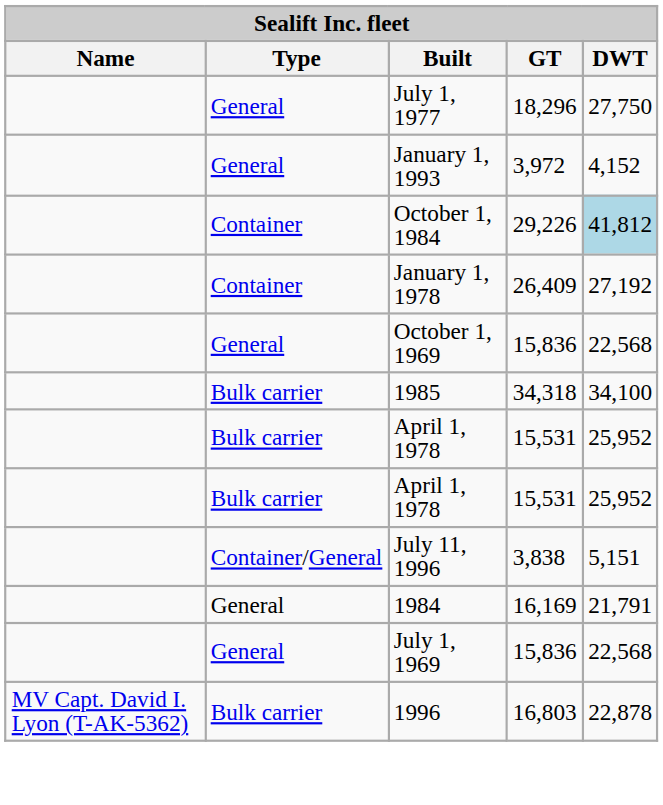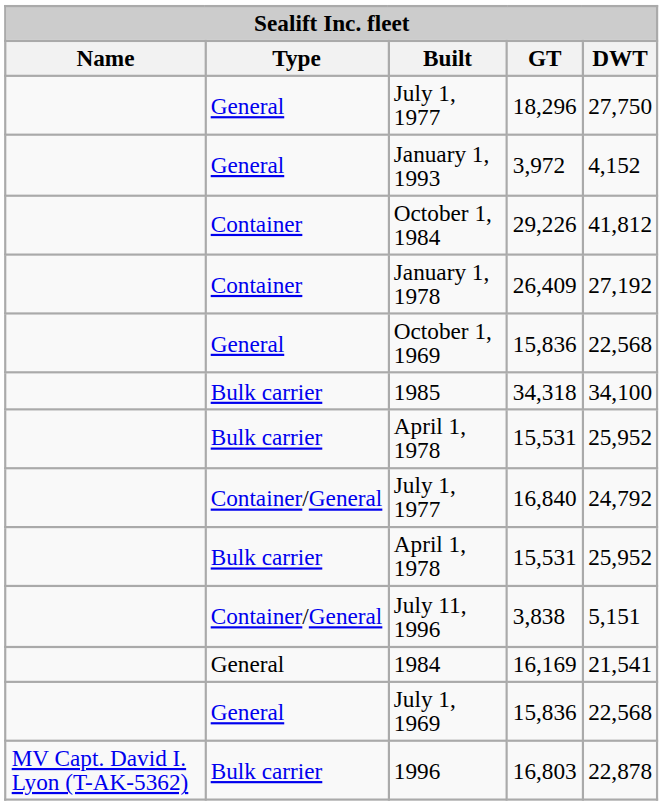 <table class="wikitable" style="float:right;width:300px;font-size:8pt; margin-left:15px">
 <tr bgcolor="#CCCCCC" align="center">
 <td colspan="5"><strong>Sealift Inc. fleet</strong></td>
 </tr>
 <tr bgcolor="#CCCCCC" align="center">
 <th>Name</th>
 <th>Type</th>
 <th>Built</th>
 <th>GT</th>
 <th>DWT</th>
 </tr>
 <tr>
 <td></td>
 <td><a href='#'>General</a></td>
 <td>July 1, 1977</td>
 <td>18,296</td>
 <td>27,750</td>
 </tr>
 <tr>
 <td></td>
 <td><a href='#'>General</a></td>
 <td>January 1, 1993</td>
 <td>3,972</td>
 <td>4,152</td>
 </tr>
 <tr>
 <td></td>
 <td><a href='#'>Container</a></td>
 <td>October 1, 1984</td>
 <td>29,226</td>
-<td style="background: lightblue;">41,812</td>
+<td>41,812</td>
 </tr>
 <tr>
 <td></td>
 <td><a href='#'>Container</a></td>
 <td>January 1, 1978</td>
 <td>26,409</td>
 <td>27,192</td>
 </tr>
 <tr>
 <td></td>
 <td><a href='#'>General</a></td>
 <td>October 1, 1969</td>
 <td>15,836</td>
 <td>22,568</td>
 </tr>
 <tr>
 <td></td>
 <td><a href='#'>Bulk carrier</a></td>
 <td>1985</td>
 <td>34,318</td>
 <td>34,100</td>
 </tr>
 <tr>
 <td></td>
 <td><a href='#'>Bulk carrier</a></td>
 <td>April 1, 1978</td>
 <td>15,531</td>
 <td>25,952</td>
 </tr>
 <tr>
 <td></td>
+<td><a href='#'>Container</a>/<a href='#'>General</a></td>
+<td>July 1, 1977</td>
+<td>16,840</td>
+<td>24,792</td>
+</tr>
+<tr>
+<td></td>
 <td><a href='#'>Bulk carrier</a></td>
 <td>April 1, 1978</td>
 <td>15,531</td>
 <td>25,952</td>
 </tr>
 <tr>
 <td></td>
 <td><a href='#'>Container</a>/<a href='#'>General</a></td>
 <td>July 11, 1996</td>
 <td>3,838</td>
 <td>5,151</td>
 </tr>
 <tr>
 <td></td>
 <td>General</td>
 <td>1984</td>
 <td>16,169</td>
-<td>21,791</td>
+<td>21,541</td>
 </tr>
 <tr>
 <td></td>
 <td><a href='#'>General</a></td>
 <td>July 1, 1969</td>
 <td>15,836</td>
 <td>22,568</td>
 </tr>
 <tr>
 <td><a href='#'>MV Capt. David I. Lyon (T-AK-5362)</a></td>
 <td><a href='#'>Bulk carrier</a></td>
 <td>1996</td>
 <td>16,803</td>
 <td>22,878</td>
 </tr>
 </table>
